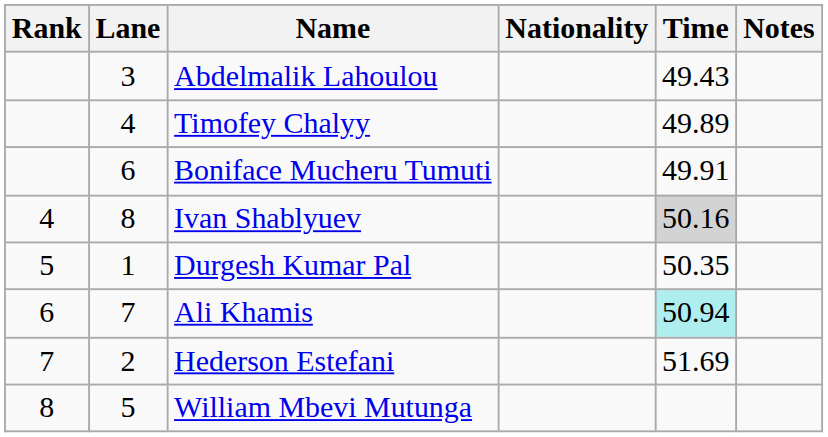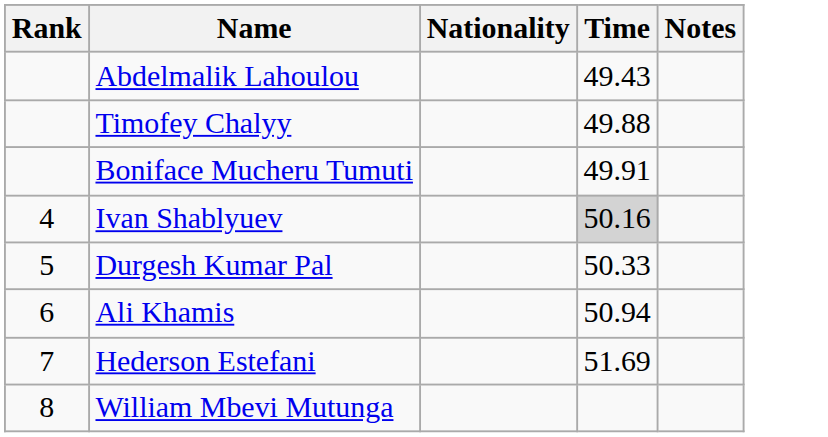 <table class="wikitable sortable" style="text-align:center">
 <tr>
 <th>Rank</th>
-<th>Lane</th>
 <th>Name</th>
 <th>Nationality</th>
 <th>Time</th>
 <th>Notes</th>
 </tr>
 <tr>
 <td></td>
-<td>3</td>
 <td align=left><a href='#'>Abdelmalik Lahoulou</a></td>
 <td align=left></td>
 <td>49.43</td>
 <td></td>
 </tr>
 <tr>
 <td></td>
-<td>4</td>
 <td align=left><a href='#'>Timofey Chalyy</a></td>
 <td align=left></td>
-<td>49.89</td>
+<td>49.88</td>
 <td></td>
 </tr>
 <tr>
 <td></td>
-<td>6</td>
 <td align=left><a href='#'>Boniface Mucheru Tumuti</a></td>
 <td align=left></td>
 <td>49.91</td>
 <td></td>
 </tr>
 <tr>
 <td>4</td>
-<td>8</td>
 <td align=left><a href='#'>Ivan Shablyuev</a></td>
 <td align=left></td>
 <td style="background: lightgrey;">50.16</td>
 <td></td>
 </tr>
 <tr>
 <td>5</td>
-<td>1</td>
 <td align=left><a href='#'>Durgesh Kumar Pal</a></td>
 <td align=left></td>
-<td>50.35</td>
+<td>50.33</td>
 <td></td>
 </tr>
 <tr>
 <td>6</td>
-<td>7</td>
 <td align=left><a href='#'>Ali Khamis</a></td>
 <td align=left></td>
-<td style="background: paleturquoise;">50.94</td>
+<td>50.94</td>
 <td></td>
 </tr>
 <tr>
 <td>7</td>
-<td>2</td>
 <td align=left><a href='#'>Hederson Estefani</a></td>
 <td align=left></td>
 <td>51.69</td>
 <td></td>
 </tr>
 <tr>
 <td>8</td>
-<td>5</td>
 <td align=left><a href='#'>William Mbevi Mutunga</a></td>
 <td align=left></td>
 <td></td>
 <td></td>
 </tr>
 </table>
